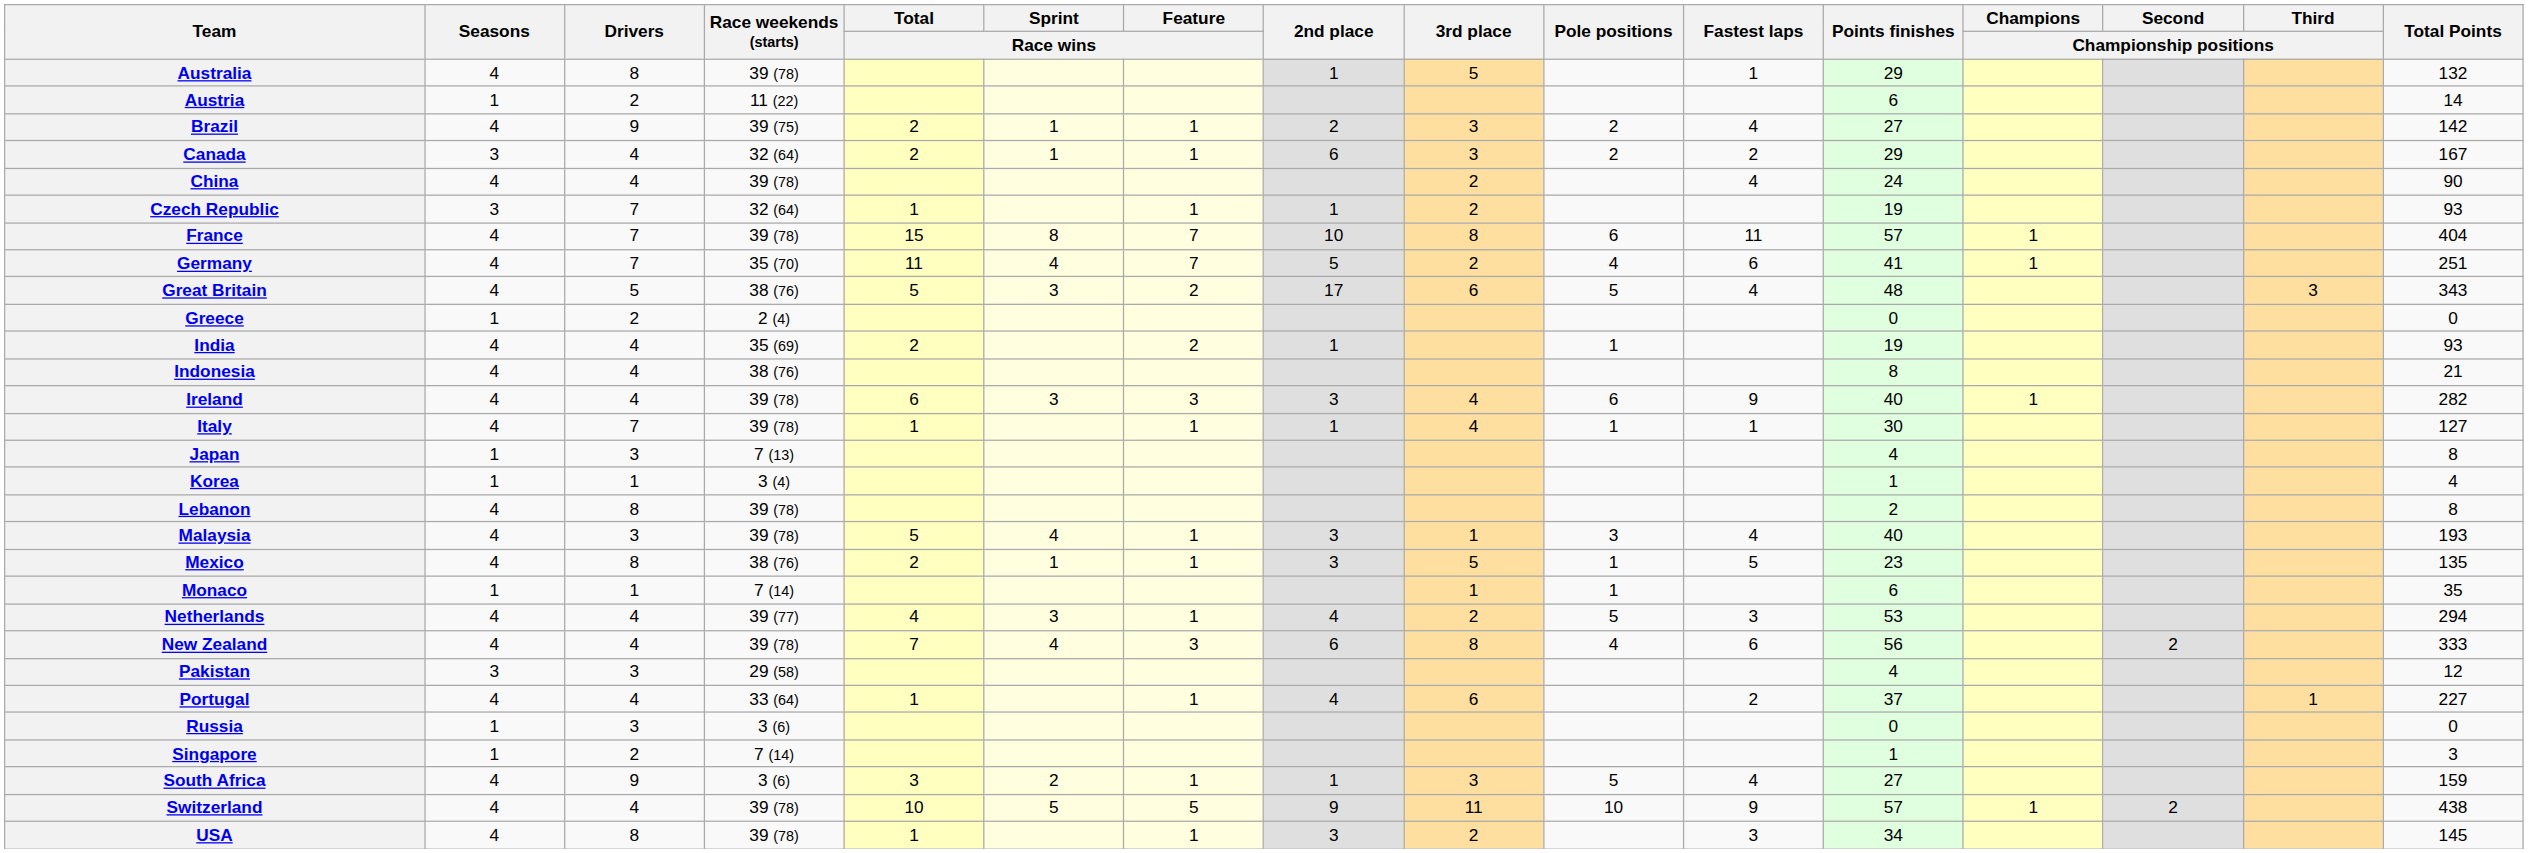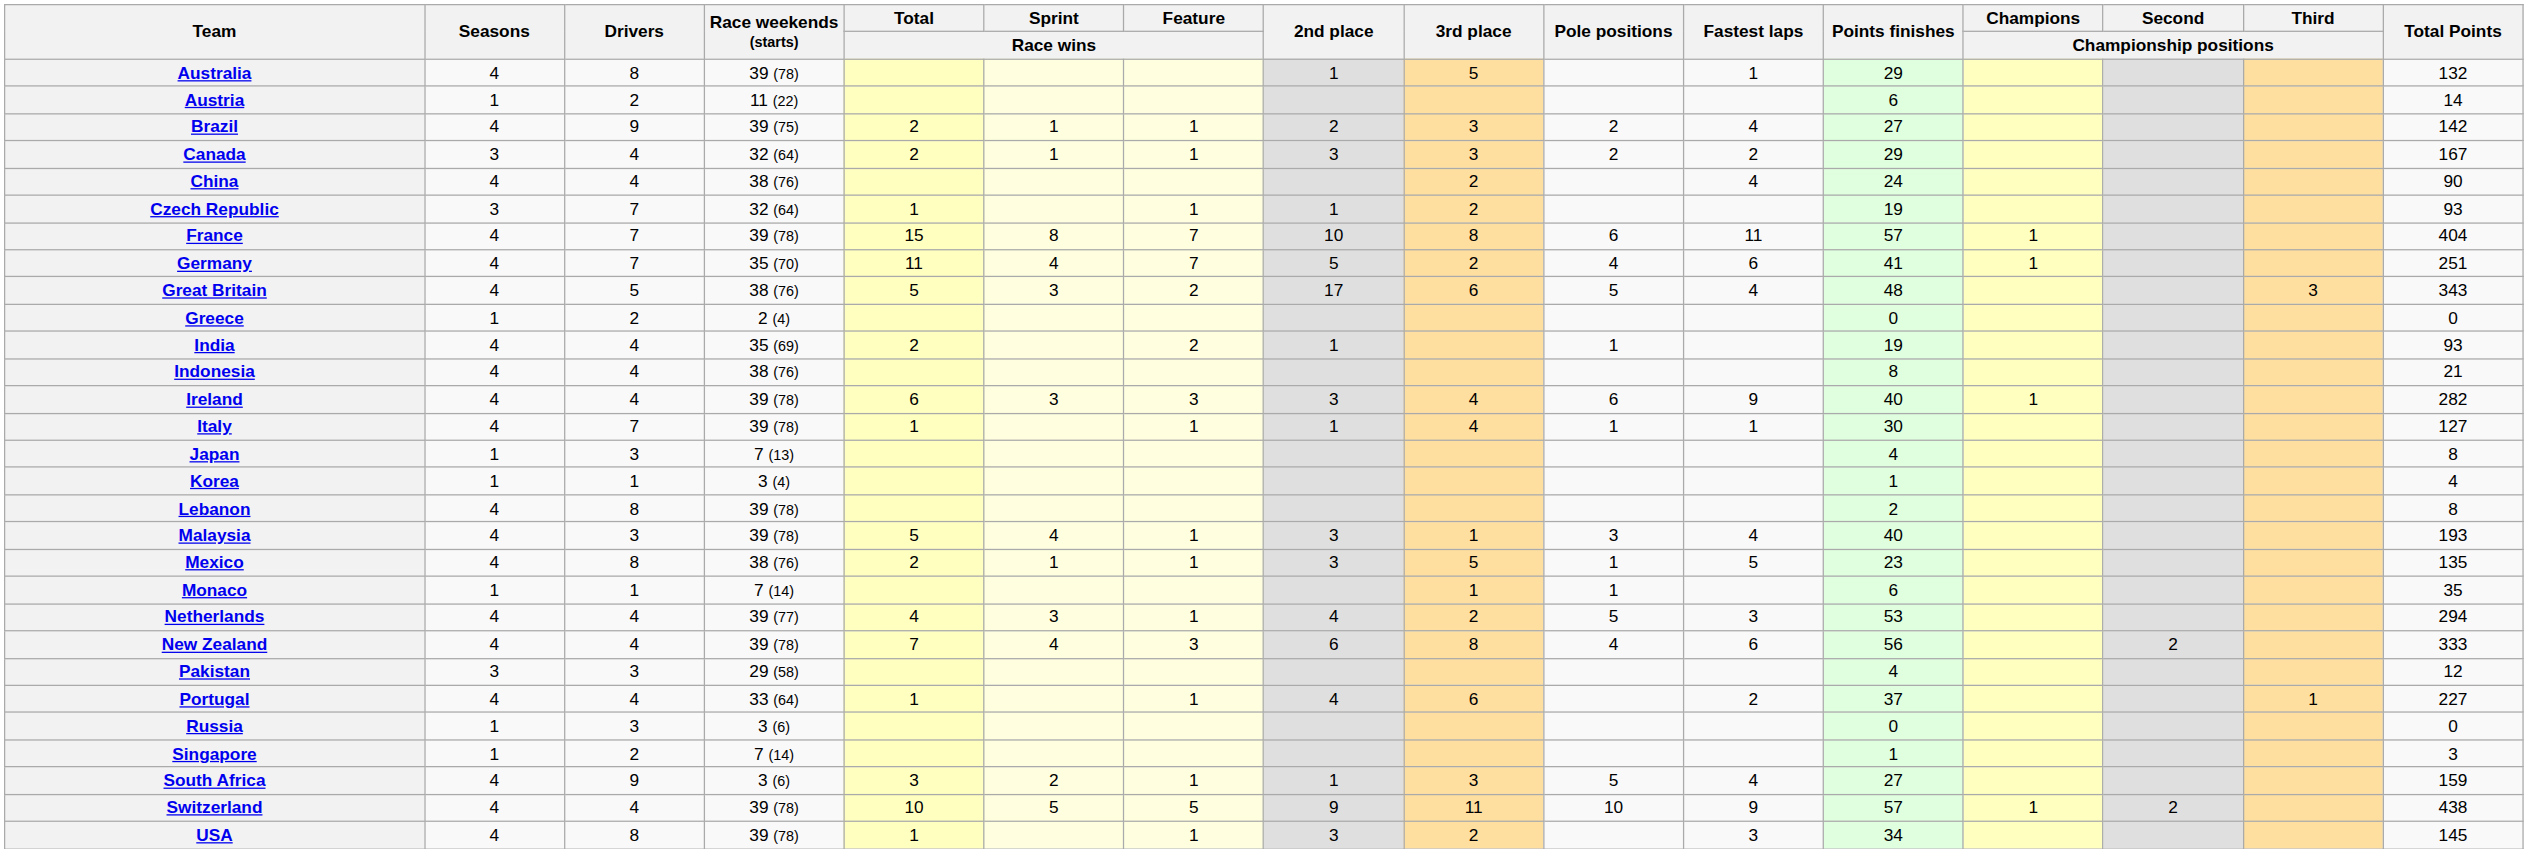 <table class="wikitable sortable plainrowheaders" style="font-size:85%; text-align:center;" width="100%">
 <tr>
 <th scope="col" rowspan=2 width="15%">Team</th>
 <th scope="col" rowspan=2 width="5%">Seasons</th>
 <th scope="col" rowspan=2 width="5%">Drivers</th>
 <th scope="col" rowspan=2 width="5%">Race weekends<br><small>(starts)</small></th>
 <th scope="col" width="5%">Total</th>
 <th scope="col" width="5%">Sprint</th>
 <th scope="col" width="5%">Feature</th>
 <th scope="col" rowspan=2 width="5%">2nd place</th>
 <th scope="col" rowspan=2 width="5%">3rd place</th>
 <th scope="col" rowspan=2 width="5%">Pole positions</th>
 <th scope="col" rowspan=2 width="5%">Fastest laps</th>
 <th scope="col" rowspan=2 width="5%">Points finishes</th>
 <th scope="col"  width="5%">Champions</th>
 <th scope="col"  width="5%">Second</th>
 <th scope="col"  width="5%">Third</th>
 <th scope="col" rowspan=2 width="5%">Total Points</th>
 </tr>
 <tr>
 <th colspan=3 class="unsortable">Race wins</th>
 <th colspan=3 class="unsortable">Championship positions</th>
 </tr>
 <tr>
 <th scope=row align=left> <a href='#'>Australia</a></th>
 <td>4</td>
 <td>8</td>
 <td>39 <small>(78)</small></td>
 <td style="background:#FFFFBF;"></td>
 <td style="background:#FFFFDF;"></td>
 <td style="background:#FFFFDF;"></td>
 <td style="background:#DFDFDF;">1</td>
 <td style="background:#FFDF9F;">5</td>
 <td></td>
 <td>1</td>
 <td style="background:#DFFFDF;">29</td>
 <td style="background:#FFFFBF;"></td>
 <td style="background:#DFDFDF;"></td>
 <td style="background:#FFDF9F;"></td>
 <td>132</td>
 </tr>
 <tr>
 <th scope=row align=left> <a href='#'>Austria</a></th>
 <td>1</td>
 <td>2</td>
 <td>11 <small>(22)</small></td>
 <td style="background:#FFFFBF;"></td>
 <td style="background:#FFFFDF;"></td>
 <td style="background:#FFFFDF;"></td>
 <td style="background:#DFDFDF;"></td>
 <td style="background:#FFDF9F;"></td>
 <td></td>
 <td></td>
 <td style="background:#DFFFDF;">6</td>
 <td style="background:#FFFFBF;"></td>
 <td style="background:#DFDFDF;"></td>
 <td style="background:#FFDF9F;"></td>
 <td>14</td>
 </tr>
 <tr>
 <th scope=row align=left> <a href='#'>Brazil</a></th>
 <td>4</td>
 <td>9</td>
 <td>39 <small>(75)</small></td>
 <td style="background:#FFFFBF;">2</td>
 <td style="background:#FFFFDF;">1</td>
 <td style="background:#FFFFDF;">1</td>
 <td style="background:#DFDFDF;">2</td>
 <td style="background:#FFDF9F;">3</td>
 <td>2</td>
 <td>4</td>
 <td style="background:#DFFFDF;">27</td>
 <td style="background:#FFFFBF;"></td>
 <td style="background:#DFDFDF;"></td>
 <td style="background:#FFDF9F;"></td>
 <td>142</td>
 </tr>
 <tr>
 <th scope=row align=left> <a href='#'>Canada</a></th>
 <td>3</td>
 <td>4</td>
 <td>32 <small>(64)</small></td>
 <td style="background:#FFFFBF;">2</td>
 <td style="background:#FFFFDF;">1</td>
 <td style="background:#FFFFDF;">1</td>
-<td style="background:#DFDFDF;">6</td>
+<td style="background:#DFDFDF;">3</td>
 <td style="background:#FFDF9F;">3</td>
 <td>2</td>
 <td>2</td>
 <td style="background:#DFFFDF;">29</td>
 <td style="background:#FFFFBF;"></td>
 <td style="background:#DFDFDF;"></td>
 <td style="background:#FFDF9F;"></td>
 <td>167</td>
 </tr>
 <tr>
 <th scope=row align=left> <a href='#'>China</a></th>
 <td>4</td>
 <td>4</td>
-<td>39 <small>(78)</small></td>
+<td>38 <small>(76)</small></td>
 <td style="background:#FFFFBF;"></td>
 <td style="background:#FFFFDF;"></td>
 <td style="background:#FFFFDF;"></td>
 <td style="background:#DFDFDF;"></td>
 <td style="background:#FFDF9F;">2</td>
 <td></td>
 <td>4</td>
 <td style="background:#DFFFDF;">24</td>
 <td style="background:#FFFFBF;"></td>
 <td style="background:#DFDFDF;"></td>
 <td style="background:#FFDF9F;"></td>
 <td>90</td>
 </tr>
 <tr>
 <th scope=row align=left> <a href='#'>Czech Republic</a></th>
 <td>3</td>
 <td>7</td>
 <td>32 <small>(64)</small></td>
 <td style="background:#FFFFBF;">1</td>
 <td style="background:#FFFFDF;"></td>
 <td style="background:#FFFFDF;">1</td>
 <td style="background:#DFDFDF;">1</td>
 <td style="background:#FFDF9F;">2</td>
 <td></td>
 <td></td>
 <td style="background:#DFFFDF;">19</td>
 <td style="background:#FFFFBF;"></td>
 <td style="background:#DFDFDF;"></td>
 <td style="background:#FFDF9F;"></td>
 <td>93</td>
 </tr>
 <tr>
 <th scope=row align=left> <a href='#'>France</a></th>
 <td>4</td>
 <td>7</td>
 <td>39 <small>(78)</small></td>
 <td style="background:#FFFFBF;">15</td>
 <td style="background:#FFFFDF;">8</td>
 <td style="background:#FFFFDF;">7</td>
 <td style="background:#DFDFDF;">10</td>
 <td style="background:#FFDF9F;">8</td>
 <td>6</td>
 <td>11</td>
 <td style="background:#DFFFDF;">57</td>
 <td style="background:#FFFFBF;">1</td>
 <td style="background:#DFDFDF;"></td>
 <td style="background:#FFDF9F;"></td>
 <td>404</td>
 </tr>
 <tr>
 <th scope=row align=left> <a href='#'>Germany</a></th>
 <td>4</td>
 <td>7</td>
 <td>35 <small>(70)</small></td>
 <td style="background:#FFFFBF;">11</td>
 <td style="background:#FFFFDF;">4</td>
 <td style="background:#FFFFDF;">7</td>
 <td style="background:#DFDFDF;">5</td>
 <td style="background:#FFDF9F;">2</td>
 <td>4</td>
 <td>6</td>
 <td style="background:#DFFFDF;">41</td>
 <td style="background:#FFFFBF;">1</td>
 <td style="background:#DFDFDF;"></td>
 <td style="background:#FFDF9F;"></td>
 <td>251</td>
 </tr>
 <tr>
 <th scope=row align=left> <a href='#'>Great Britain</a></th>
 <td>4</td>
 <td>5</td>
 <td>38 <small>(76)</small></td>
 <td style="background:#FFFFBF;">5</td>
 <td style="background:#FFFFDF;">3</td>
 <td style="background:#FFFFDF;">2</td>
 <td style="background:#DFDFDF;">17</td>
 <td style="background:#FFDF9F;">6</td>
 <td>5</td>
 <td>4</td>
 <td style="background:#DFFFDF;">48</td>
 <td style="background:#FFFFBF;"></td>
 <td style="background:#DFDFDF;"></td>
 <td style="background:#FFDF9F;">3</td>
 <td>343</td>
 </tr>
 <tr>
 <th scope=row align=left> <a href='#'>Greece</a></th>
 <td>1</td>
 <td>2</td>
 <td>2 <small>(4)</small></td>
 <td style="background:#FFFFBF;"></td>
 <td style="background:#FFFFDF;"></td>
 <td style="background:#FFFFDF;"></td>
 <td style="background:#DFDFDF;"></td>
 <td style="background:#FFDF9F;"></td>
 <td></td>
 <td></td>
 <td style="background:#DFFFDF;">0</td>
 <td style="background:#FFFFBF;"></td>
 <td style="background:#DFDFDF;"></td>
 <td style="background:#FFDF9F;"></td>
 <td>0</td>
 </tr>
 <tr>
 <th scope=row align=left> <a href='#'>India</a></th>
 <td>4</td>
 <td>4</td>
 <td>35 <small>(69)</small></td>
 <td style="background:#FFFFBF;">2</td>
 <td style="background:#FFFFDF;"></td>
 <td style="background:#FFFFDF;">2</td>
 <td style="background:#DFDFDF;">1</td>
 <td style="background:#FFDF9F;"></td>
 <td>1</td>
 <td></td>
 <td style="background:#DFFFDF;">19</td>
 <td style="background:#FFFFBF;"></td>
 <td style="background:#DFDFDF;"></td>
 <td style="background:#FFDF9F;"></td>
 <td>93</td>
 </tr>
 <tr>
 <th scope=row align=left> <a href='#'>Indonesia</a></th>
 <td>4</td>
 <td>4</td>
 <td>38 <small>(76)</small></td>
 <td style="background:#FFFFBF;"></td>
 <td style="background:#FFFFDF;"></td>
 <td style="background:#FFFFDF;"></td>
 <td style="background:#DFDFDF;"></td>
 <td style="background:#FFDF9F;"></td>
 <td></td>
 <td></td>
 <td style="background:#DFFFDF;">8</td>
 <td style="background:#FFFFBF;"></td>
 <td style="background:#DFDFDF;"></td>
 <td style="background:#FFDF9F;"></td>
 <td>21</td>
 </tr>
 <tr>
 <th scope=row align=left> <a href='#'>Ireland</a></th>
 <td>4</td>
 <td>4</td>
 <td>39 <small>(78)</small></td>
 <td style="background:#FFFFBF;">6</td>
 <td style="background:#FFFFDF;">3</td>
 <td style="background:#FFFFDF;">3</td>
 <td style="background:#DFDFDF;">3</td>
 <td style="background:#FFDF9F;">4</td>
 <td>6</td>
 <td>9</td>
 <td style="background:#DFFFDF;">40</td>
 <td style="background:#FFFFBF;">1</td>
 <td style="background:#DFDFDF;"></td>
 <td style="background:#FFDF9F;"></td>
 <td>282</td>
 </tr>
 <tr>
 <th scope=row align=left> <a href='#'>Italy</a></th>
 <td>4</td>
 <td>7</td>
 <td>39 <small>(78)</small></td>
 <td style="background:#FFFFBF;">1</td>
 <td style="background:#FFFFDF;"></td>
 <td style="background:#FFFFDF;">1</td>
 <td style="background:#DFDFDF;">1</td>
 <td style="background:#FFDF9F;">4</td>
 <td>1</td>
 <td>1</td>
 <td style="background:#DFFFDF;">30</td>
 <td style="background:#FFFFBF;"></td>
 <td style="background:#DFDFDF;"></td>
 <td style="background:#FFDF9F;"></td>
 <td>127</td>
 </tr>
 <tr>
 <th scope=row align=left> <a href='#'>Japan</a></th>
 <td>1</td>
 <td>3</td>
 <td>7 <small>(13)</small></td>
 <td style="background:#FFFFBF;"></td>
 <td style="background:#FFFFDF;"></td>
 <td style="background:#FFFFDF;"></td>
 <td style="background:#DFDFDF;"></td>
 <td style="background:#FFDF9F;"></td>
 <td></td>
 <td></td>
 <td style="background:#DFFFDF;">4</td>
 <td style="background:#FFFFBF;"></td>
 <td style="background:#DFDFDF;"></td>
 <td style="background:#FFDF9F;"></td>
 <td>8</td>
 </tr>
 <tr>
 <th scope=row align=left> <a href='#'>Korea</a></th>
 <td>1</td>
 <td>1</td>
 <td>3 <small>(4)</small></td>
 <td style="background:#FFFFBF;"></td>
 <td style="background:#FFFFDF;"></td>
 <td style="background:#FFFFDF;"></td>
 <td style="background:#DFDFDF;"></td>
 <td style="background:#FFDF9F;"></td>
 <td></td>
 <td></td>
 <td style="background:#DFFFDF;">1</td>
 <td style="background:#FFFFBF;"></td>
 <td style="background:#DFDFDF;"></td>
 <td style="background:#FFDF9F;"></td>
 <td>4</td>
 </tr>
 <tr>
 <th scope=row align=left> <a href='#'>Lebanon</a></th>
 <td>4</td>
 <td>8</td>
 <td>39 <small>(78)</small></td>
 <td style="background:#FFFFBF;"></td>
 <td style="background:#FFFFDF;"></td>
 <td style="background:#FFFFDF;"></td>
 <td style="background:#DFDFDF;"></td>
 <td style="background:#FFDF9F;"></td>
 <td></td>
 <td></td>
 <td style="background:#DFFFDF;">2</td>
 <td style="background:#FFFFBF;"></td>
 <td style="background:#DFDFDF;"></td>
 <td style="background:#FFDF9F;"></td>
 <td>8</td>
 </tr>
 <tr>
 <th scope=row align=left> <a href='#'>Malaysia</a></th>
 <td>4</td>
 <td>3</td>
 <td>39 <small>(78)</small></td>
 <td style="background:#FFFFBF;">5</td>
 <td style="background:#FFFFDF;">4</td>
 <td style="background:#FFFFDF;">1</td>
 <td style="background:#DFDFDF;">3</td>
 <td style="background:#FFDF9F;">1</td>
 <td>3</td>
 <td>4</td>
 <td style="background:#DFFFDF;">40</td>
 <td style="background:#FFFFBF;"></td>
 <td style="background:#DFDFDF;"></td>
 <td style="background:#FFDF9F;"></td>
 <td>193</td>
 </tr>
 <tr>
 <th scope=row align=left> <a href='#'>Mexico</a></th>
 <td>4</td>
 <td>8</td>
 <td>38 <small>(76)</small></td>
 <td style="background:#FFFFBF;">2</td>
 <td style="background:#FFFFDF;">1</td>
 <td style="background:#FFFFDF;">1</td>
 <td style="background:#DFDFDF;">3</td>
 <td style="background:#FFDF9F;">5</td>
 <td>1</td>
 <td>5</td>
 <td style="background:#DFFFDF;">23</td>
 <td style="background:#FFFFBF;"></td>
 <td style="background:#DFDFDF;"></td>
 <td style="background:#FFDF9F;"></td>
 <td>135</td>
 </tr>
 <tr>
 <th scope=row align=left> <a href='#'>Monaco</a></th>
 <td>1</td>
 <td>1</td>
 <td>7 <small>(14)</small></td>
 <td style="background:#FFFFBF;"></td>
 <td style="background:#FFFFDF;"></td>
 <td style="background:#FFFFDF;"></td>
 <td style="background:#DFDFDF;"></td>
 <td style="background:#FFDF9F;">1</td>
 <td>1</td>
 <td></td>
 <td style="background:#DFFFDF;">6</td>
 <td style="background:#FFFFBF;"></td>
 <td style="background:#DFDFDF;"></td>
 <td style="background:#FFDF9F;"></td>
 <td>35</td>
 </tr>
 <tr>
 <th scope=row align=left> <a href='#'>Netherlands</a></th>
 <td>4</td>
 <td>4</td>
 <td>39 <small>(77)</small></td>
 <td style="background:#FFFFBF;">4</td>
 <td style="background:#FFFFDF;">3</td>
 <td style="background:#FFFFDF;">1</td>
 <td style="background:#DFDFDF;">4</td>
 <td style="background:#FFDF9F;">2</td>
 <td>5</td>
 <td>3</td>
 <td style="background:#DFFFDF;">53</td>
 <td style="background:#FFFFBF;"></td>
 <td style="background:#DFDFDF;"></td>
 <td style="background:#FFDF9F;"></td>
 <td>294</td>
 </tr>
 <tr>
 <th scope=row align=left> <a href='#'>New Zealand</a></th>
 <td>4</td>
 <td>4</td>
 <td>39 <small>(78)</small></td>
 <td style="background:#FFFFBF;">7</td>
 <td style="background:#FFFFDF;">4</td>
 <td style="background:#FFFFDF;">3</td>
 <td style="background:#DFDFDF;">6</td>
 <td style="background:#FFDF9F;">8</td>
 <td>4</td>
 <td>6</td>
 <td style="background:#DFFFDF;">56</td>
 <td style="background:#FFFFBF;"></td>
 <td style="background:#DFDFDF;">2</td>
 <td style="background:#FFDF9F;"></td>
 <td>333</td>
 </tr>
 <tr>
 <th scope=row align=left> <a href='#'>Pakistan</a></th>
 <td>3</td>
 <td>3</td>
 <td>29 <small>(58)</small></td>
 <td style="background:#FFFFBF;"></td>
 <td style="background:#FFFFDF;"></td>
 <td style="background:#FFFFDF;"></td>
 <td style="background:#DFDFDF;"></td>
 <td style="background:#FFDF9F;"></td>
 <td></td>
 <td></td>
 <td style="background:#DFFFDF;">4</td>
 <td style="background:#FFFFBF;"></td>
 <td style="background:#DFDFDF;"></td>
 <td style="background:#FFDF9F;"></td>
 <td>12</td>
 </tr>
 <tr>
 <th scope=row align=left> <a href='#'>Portugal</a></th>
 <td>4</td>
 <td>4</td>
 <td>33 <small>(64)</small></td>
 <td style="background:#FFFFBF;">1</td>
 <td style="background:#FFFFDF;"></td>
 <td style="background:#FFFFDF;">1</td>
 <td style="background:#DFDFDF;">4</td>
 <td style="background:#FFDF9F;">6</td>
 <td></td>
 <td>2</td>
 <td style="background:#DFFFDF;">37</td>
 <td style="background:#FFFFBF;"></td>
 <td style="background:#DFDFDF;"></td>
 <td style="background:#FFDF9F;">1</td>
 <td>227</td>
 </tr>
 <tr>
 <th scope=row align=left> <a href='#'>Russia</a></th>
 <td>1</td>
 <td>3</td>
 <td>3 <small>(6)</small></td>
 <td style="background:#FFFFBF;"></td>
 <td style="background:#FFFFDF;"></td>
 <td style="background:#FFFFDF;"></td>
 <td style="background:#DFDFDF;"></td>
 <td style="background:#FFDF9F;"></td>
 <td></td>
 <td></td>
 <td style="background:#DFFFDF;">0</td>
 <td style="background:#FFFFBF;"></td>
 <td style="background:#DFDFDF;"></td>
 <td style="background:#FFDF9F;"></td>
 <td>0</td>
 </tr>
 <tr>
 <th scope=row align=left> <a href='#'>Singapore</a></th>
 <td>1</td>
 <td>2</td>
 <td>7 <small>(14)</small></td>
 <td style="background:#FFFFBF;"></td>
 <td style="background:#FFFFDF;"></td>
 <td style="background:#FFFFDF;"></td>
 <td style="background:#DFDFDF;"></td>
 <td style="background:#FFDF9F;"></td>
 <td></td>
 <td></td>
 <td style="background:#DFFFDF;">1</td>
 <td style="background:#FFFFBF;"></td>
 <td style="background:#DFDFDF;"></td>
 <td style="background:#FFDF9F;"></td>
 <td>3</td>
 </tr>
 <tr>
 <th scope=row align=left> <a href='#'>South Africa</a></th>
 <td>4</td>
 <td>9</td>
 <td>3 <small>(6)</small></td>
 <td style="background:#FFFFBF;">3</td>
 <td style="background:#FFFFDF;">2</td>
 <td style="background:#FFFFDF;">1</td>
 <td style="background:#DFDFDF;">1</td>
 <td style="background:#FFDF9F;">3</td>
 <td>5</td>
 <td>4</td>
 <td style="background:#DFFFDF;">27</td>
 <td style="background:#FFFFBF;"></td>
 <td style="background:#DFDFDF;"></td>
 <td style="background:#FFDF9F;"></td>
 <td>159</td>
 </tr>
 <tr>
 <th scope=row align=left> <a href='#'>Switzerland</a></th>
 <td>4</td>
 <td>4</td>
 <td>39 <small>(78)</small></td>
 <td style="background:#FFFFBF;">10</td>
 <td style="background:#FFFFDF;">5</td>
 <td style="background:#FFFFDF;">5</td>
 <td style="background:#DFDFDF;">9</td>
 <td style="background:#FFDF9F;">11</td>
 <td>10</td>
 <td>9</td>
 <td style="background:#DFFFDF;">57</td>
 <td style="background:#FFFFBF;">1</td>
 <td style="background:#DFDFDF;">2</td>
 <td style="background:#FFDF9F;"></td>
 <td>438</td>
 </tr>
 <tr>
 <th scope=row align=left> <a href='#'>USA</a></th>
 <td>4</td>
 <td>8</td>
 <td>39 <small>(78)</small></td>
 <td style="background:#FFFFBF;">1</td>
 <td style="background:#FFFFDF;"></td>
 <td style="background:#FFFFDF;">1</td>
 <td style="background:#DFDFDF;">3</td>
 <td style="background:#FFDF9F;">2</td>
 <td></td>
 <td>3</td>
 <td style="background:#DFFFDF;">34</td>
 <td style="background:#FFFFBF;"></td>
 <td style="background:#DFDFDF;"></td>
 <td style="background:#FFDF9F;"></td>
 <td>145</td>
 </tr>
 </table>
